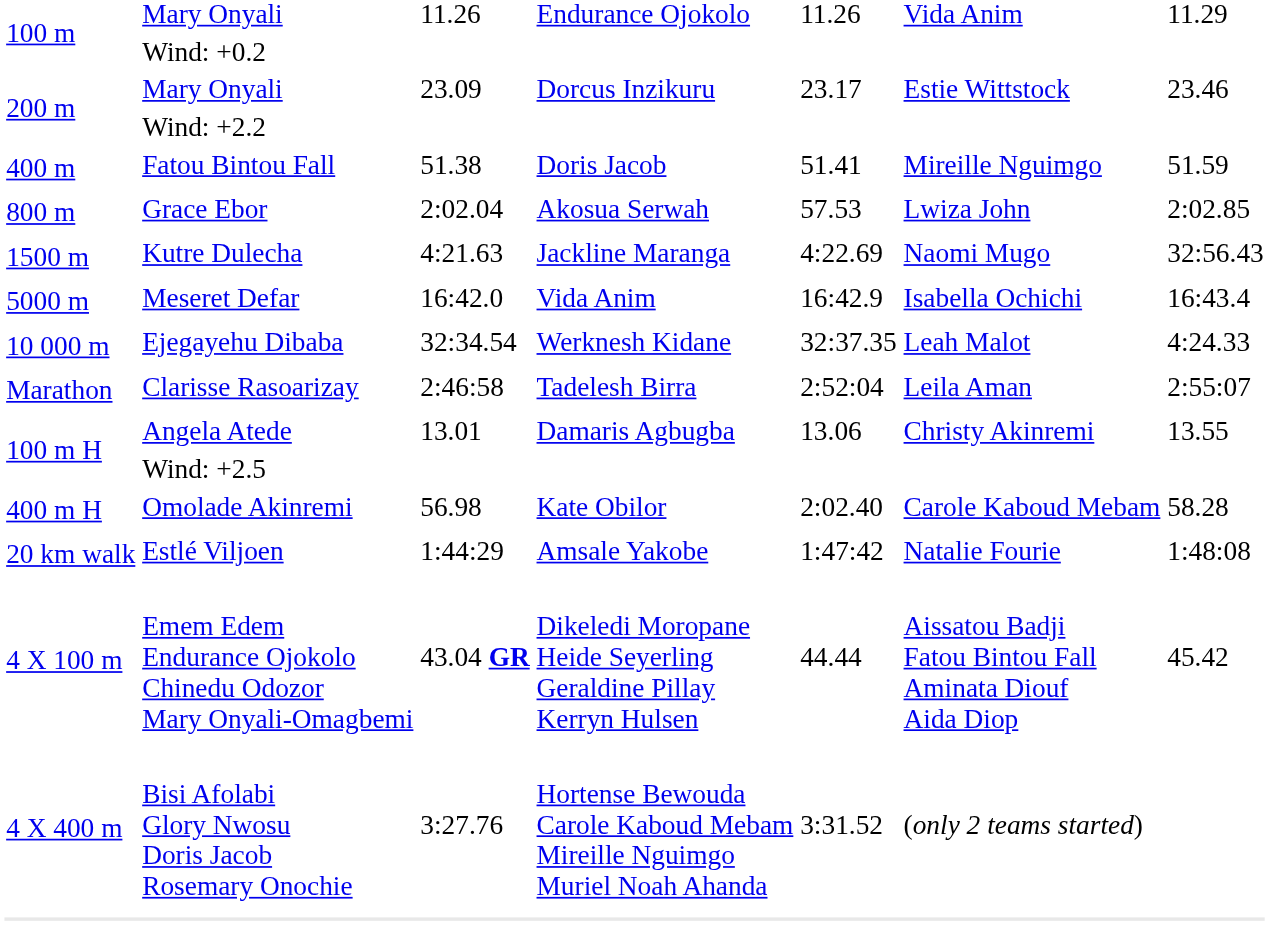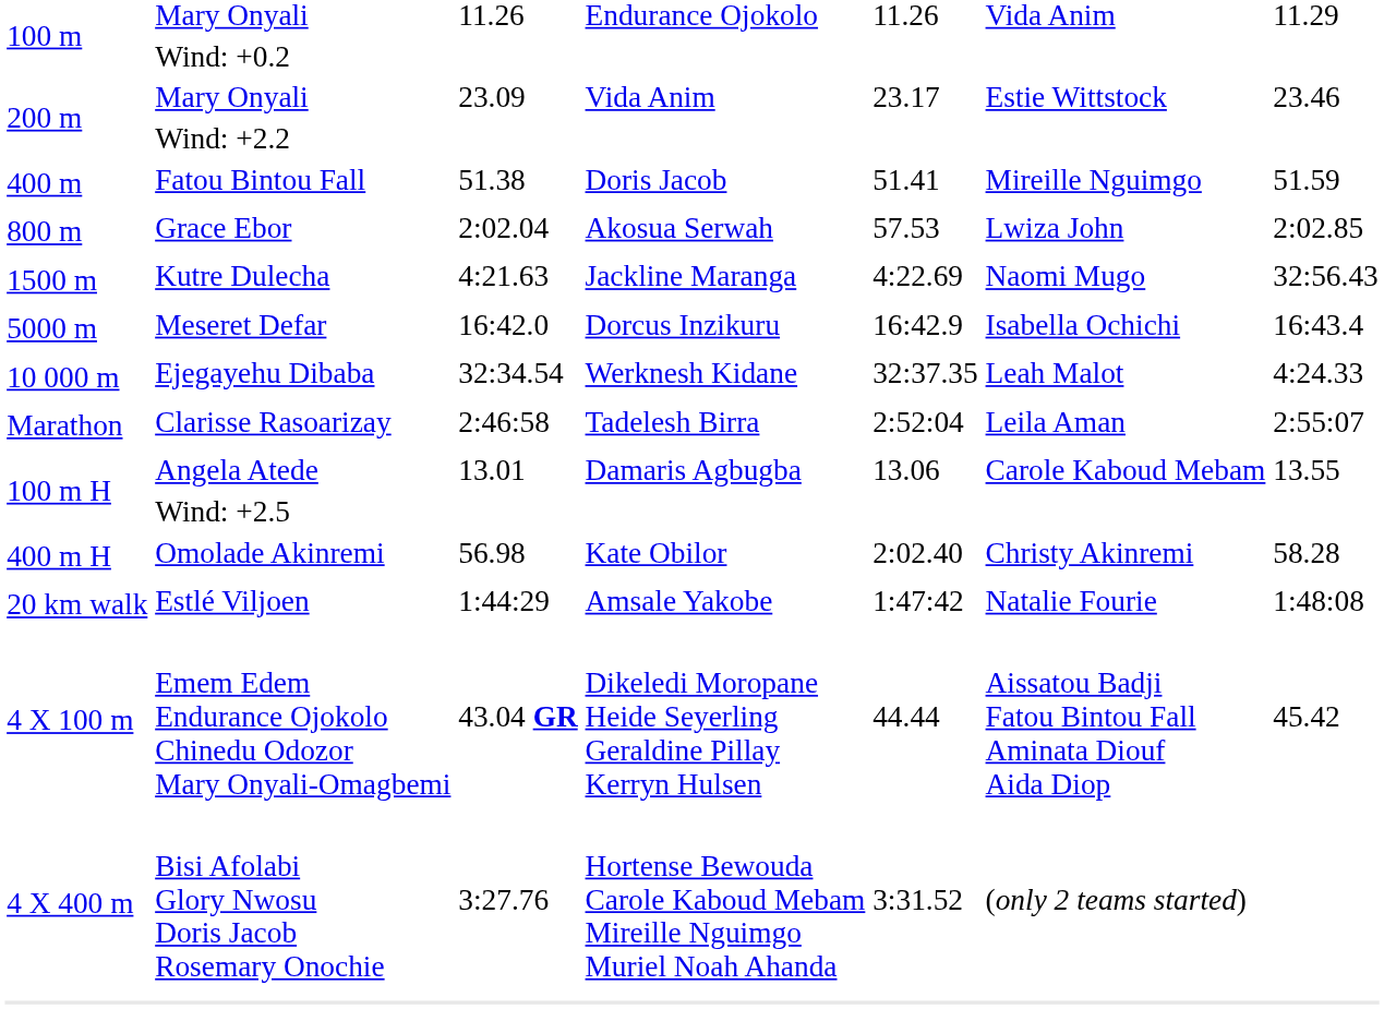 <table>
 <tr>
 <td rowspan=2><a href='#'>100 m</a><br></td>
 <td><a href='#'>Mary Onyali</a> <br> </td>
 <td>11.26</td>
 <td><a href='#'>Endurance Ojokolo</a> <br> </td>
 <td>11.26</td>
 <td><a href='#'>Vida Anim</a> <br> </td>
 <td>11.29</td>
 </tr>
 <tr>
 <td colspan=6>Wind: +0.2</td>
 </tr>
 <tr>
 <td rowspan=2><a href='#'>200 m</a><br></td>
 <td><a href='#'>Mary Onyali</a> <br> </td>
 <td>23.09</td>
-<td><a href='#'>Dorcus Inzikuru</a> <br> </td>
+<td><a href='#'>Vida Anim</a> <br> </td>
 <td>23.17</td>
 <td><a href='#'>Estie Wittstock</a> <br> </td>
 <td>23.46</td>
 </tr>
 <tr>
 <td colspan=6>Wind: +2.2</td>
 </tr>
 <tr>
 <td rowspan=2><a href='#'>400 m</a><br></td>
 <td><a href='#'>Fatou Bintou Fall</a>  <br> </td>
 <td>51.38</td>
 <td><a href='#'>Doris Jacob</a>  <br> </td>
 <td>51.41</td>
 <td><a href='#'>Mireille Nguimgo</a>  <br> </td>
 <td>51.59</td>
 </tr>
 <tr>
 <td colspan=6></td>
 </tr>
 <tr>
 <td rowspan=2><a href='#'>800 m</a><br></td>
 <td><a href='#'>Grace Ebor</a> <br> </td>
 <td>2:02.04</td>
 <td><a href='#'>Akosua Serwah</a> <br> </td>
 <td>57.53</td>
 <td><a href='#'>Lwiza John</a> <br> </td>
 <td>2:02.85</td>
 </tr>
 <tr>
 <td colspan=6></td>
 </tr>
 <tr>
 <td rowspan=2><a href='#'>1500 m</a><br></td>
 <td><a href='#'>Kutre Dulecha</a>  <br> </td>
 <td>4:21.63</td>
 <td><a href='#'>Jackline Maranga</a>  <br> </td>
 <td>4:22.69</td>
 <td><a href='#'>Naomi Mugo</a>  <br> </td>
 <td>32:56.43</td>
 </tr>
 <tr>
 <td colspan=6></td>
 </tr>
 <tr>
 <td rowspan=2><a href='#'>5000 m</a><br></td>
 <td><a href='#'>Meseret Defar</a> <br> </td>
 <td>16:42.0</td>
-<td><a href='#'>Vida Anim</a> <br> </td>
+<td><a href='#'>Dorcus Inzikuru</a> <br> </td>
 <td>16:42.9</td>
 <td><a href='#'>Isabella Ochichi</a> <br> </td>
 <td>16:43.4</td>
 </tr>
 <tr>
 <td colspan=6></td>
 </tr>
 <tr>
 <td rowspan=2><a href='#'>10 000 m</a><br></td>
 <td><a href='#'>Ejegayehu Dibaba</a> <br> </td>
 <td>32:34.54</td>
 <td><a href='#'>Werknesh Kidane</a> <br> </td>
 <td>32:37.35</td>
 <td><a href='#'>Leah Malot</a> <br> </td>
 <td>4:24.33</td>
 </tr>
 <tr>
 <td colspan=6></td>
 </tr>
 <tr>
 <td rowspan=2><a href='#'>Marathon</a><br></td>
 <td><a href='#'>Clarisse Rasoarizay</a> <br> </td>
 <td>2:46:58</td>
 <td><a href='#'>Tadelesh Birra</a> <br> </td>
 <td>2:52:04</td>
 <td><a href='#'>Leila Aman</a> <br> </td>
 <td>2:55:07</td>
 </tr>
 <tr>
 <td colspan=6></td>
 </tr>
 <tr>
 <td rowspan=2><a href='#'>100 m H</a><br></td>
 <td><a href='#'>Angela Atede</a> <br> </td>
 <td>13.01</td>
 <td><a href='#'>Damaris Agbugba</a> <br> </td>
 <td>13.06</td>
-<td><a href='#'>Christy Akinremi</a> <br> </td>
+<td><a href='#'>Carole Kaboud Mebam</a> <br> </td>
 <td>13.55</td>
 </tr>
 <tr>
 <td colspan=6>Wind: +2.5</td>
 </tr>
 <tr>
 <td rowspan=2><a href='#'>400 m H</a><br></td>
 <td><a href='#'>Omolade Akinremi</a> <br> </td>
 <td>56.98</td>
 <td><a href='#'>Kate Obilor</a> <br> </td>
 <td>2:02.40</td>
-<td><a href='#'>Carole Kaboud Mebam</a> <br> </td>
+<td><a href='#'>Christy Akinremi</a> <br> </td>
 <td>58.28</td>
 </tr>
 <tr>
 <td colspan=6></td>
 </tr>
 <tr>
 <td rowspan=2><a href='#'>20 km walk</a><br></td>
 <td><a href='#'>Estlé Viljoen</a> <br> </td>
 <td>1:44:29</td>
 <td><a href='#'>Amsale Yakobe</a> <br> </td>
 <td>1:47:42</td>
 <td><a href='#'>Natalie Fourie</a> <br> </td>
 <td>1:48:08</td>
 </tr>
 <tr>
 <td colspan=6></td>
 </tr>
 <tr>
 <td rowspan=2><a href='#'>4 X 100 m</a><br></td>
 <td><br><a href='#'>Emem Edem</a><br><a href='#'>Endurance Ojokolo</a><br><a href='#'>Chinedu Odozor</a><br><a href='#'>Mary Onyali-Omagbemi</a></td>
 <td>43.04 <strong><a href='#'>GR</a></strong></td>
 <td><br><a href='#'>Dikeledi Moropane</a><br><a href='#'>Heide Seyerling</a><br><a href='#'>Geraldine Pillay</a><br><a href='#'>Kerryn Hulsen</a></td>
 <td>44.44</td>
 <td><br><a href='#'>Aissatou Badji</a><br><a href='#'>Fatou Bintou Fall</a><br><a href='#'>Aminata Diouf</a><br><a href='#'>Aida Diop</a></td>
 <td>45.42</td>
 </tr>
 <tr>
 <td colspan=6></td>
 </tr>
 <tr>
 <td rowspan=2><a href='#'>4 X 400 m</a><br></td>
 <td><br><a href='#'>Bisi Afolabi</a><br><a href='#'>Glory Nwosu</a><br><a href='#'>Doris Jacob</a><br><a href='#'>Rosemary Onochie</a></td>
 <td>3:27.76</td>
 <td><br><a href='#'>Hortense Bewouda</a><br><a href='#'>Carole Kaboud Mebam</a><br><a href='#'>Mireille Nguimgo</a><br><a href='#'>Muriel Noah Ahanda</a></td>
 <td>3:31.52</td>
 <td>(<em>only 2 teams started</em>)</td>
 <td></td>
 </tr>
 <tr>
 <td colspan=6></td>
 </tr>
 <tr>
 </tr>
 <tr bgcolor= e8e8e8>
 <td colspan=7></td>
 </tr>
 </table>
